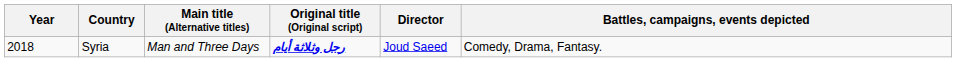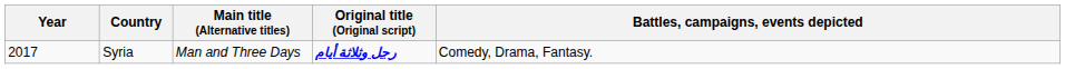 <table class="wikitable sortable" style="width:100%;">
 <tr>
 <th class="unsortable">Year</th>
 <th width= 80>Country</th>
 <th width=160>Main title<br><small>(Alternative titles)</small></th>
 <th width=140>Original title<br><small>(Original script)</small></th>
-<th width=100>Director</th>
 <th class="unsortable">Battles, campaigns, events depicted</th>
 </tr>
 <tr>
-<td>2018</td>
+<td>2017</td>
 <td>Syria</td>
 <td><em>Man and Three Days</em></td>
 <td><strong><em><a href='#'>رجل وثلاثة أيام</a></em></strong></td>
-<td><a href='#'>Joud Saeed</a></td>
 <td>Comedy, Drama, Fantasy.</td>
 </tr>
 </table>
